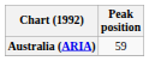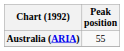 <table class="wikitable sortable plainrowheaders" style="text-align:center">
 <tr>
 <th>Chart (1992)</th>
 <th>Peak<br>position</th>
 </tr>
 <tr>
 <th scope="row">Australia (<a href='#'>ARIA</a>)</th>
-<td>59</td>
+<td>55</td>
 </tr>
 <tr>
 </tr>
 <tr>
 </tr>
 </table>
